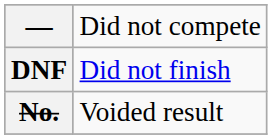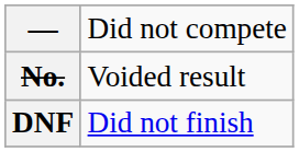 <table class="wikitable">
 <tr>
 <th scope="row">—</th>
 <td>Did not compete</td>
 </tr>
 <tr>
+<th scope="row"><s>No.</s></th>
+<td>Voided result</td>
+</tr>
+<tr>
 <th scope="row">DNF</th>
 <td><a href='#'>Did not finish</a></td>
 </tr>
-<tr>
-<th scope="row"><s>No.</s></th>
-<td>Voided result</td>
-</tr>
 </table>
